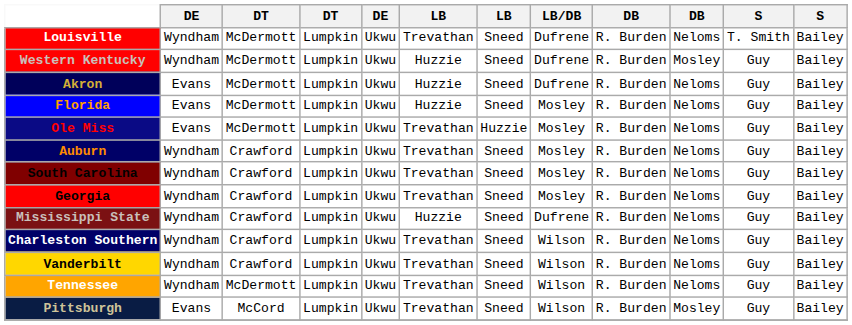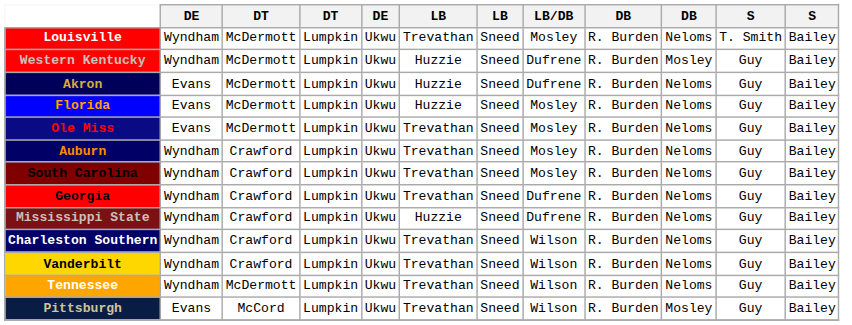 <table class="wikitable" style="white-space:nowrap;font-size:70%;">
 <tr>
 <th colspan=1 style="background:white; border-top-style:hidden; border-left-style:hidden;"> </th>
 <th>DE</th>
 <th>DT</th>
 <th>DT</th>
 <th>DE</th>
 <th>LB</th>
 <th>LB</th>
 <th>LB/DB</th>
 <th>DB</th>
 <th>DB</th>
 <th>S</th>
 <th>S</th>
 </tr>
 <tr style="text-align:center;">
 <th style="background:red; color:white;">Louisville</th>
 <td style="background:#FFF;">Wyndham</td>
 <td style="background:#FFF;">McDermott</td>
 <td style="background:#FFF;">Lumpkin</td>
 <td style="background:#FFF;">Ukwu</td>
 <td style="background:#FFF;">Trevathan</td>
 <td style="background:#FFF;">Sneed</td>
-<td style="background:#FFF;">Dufrene</td>
+<td style="background:#FFF;">Mosley</td>
 <td style="background:#FFF;">R. Burden</td>
 <td style="background:#FFF;">Neloms</td>
 <td style="background:#FFF;">T. Smith</td>
 <td style="background:#FFF;">Bailey</td>
 </tr>
 <tr style="text-align:center;">
 <th style="background:red; color:#C9C0BB;">Western Kentucky</th>
 <td style="background:#FFF;">Wyndham</td>
 <td style="background:#FFF;">McDermott</td>
 <td style="background:#FFF;">Lumpkin</td>
 <td style="background:#FFF;">Ukwu</td>
 <td style="background:#FFF;">Huzzie</td>
 <td style="background:#FFF;">Sneed</td>
 <td style="background:#FFF;">Dufrene</td>
 <td style="background:#FFF;">R. Burden</td>
 <td style="background:#FFF;">Mosley</td>
 <td style="background:#FFF;">Guy</td>
 <td style="background:#FFF;">Bailey</td>
 </tr>
 <tr style="text-align:center;">
 <th style="background:#00005A;color:#D4AF37;">Akron</th>
 <td style="background:#FFF;">Evans</td>
 <td style="background:#FFF;">McDermott</td>
 <td style="background:#FFF;">Lumpkin</td>
 <td style="background:#FFF;">Ukwu</td>
 <td style="background:#FFF;">Huzzie</td>
 <td style="background:#FFF;">Sneed</td>
 <td style="background:#FFF;">Dufrene</td>
 <td style="background:#FFF;">R. Burden</td>
 <td style="background:#FFF;">Neloms</td>
 <td style="background:#FFF;">Guy</td>
 <td style="background:#FFF;">Bailey</td>
 </tr>
 <tr style="text-align:center;">
 <th style="background:#0000FF;color:#FF9F00;">Florida</th>
 <td style="background:#FFF;">Evans</td>
 <td style="background:#FFF;">McDermott</td>
 <td style="background:#FFF;">Lumpkin</td>
 <td style="background:#FFF;">Ukwu</td>
 <td style="background:#FFF;">Huzzie</td>
 <td style="background:#FFF;">Sneed</td>
 <td style="background:#FFF;">Mosley</td>
 <td style="background:#FFF;">R. Burden</td>
 <td style="background:#FFF;">Neloms</td>
 <td style="background:#FFF;">Guy</td>
 <td style="background:#FFF;">Bailey</td>
 </tr>
 <tr style="text-align:center;">
 <th style="background:#0A0A85;color:red;">Ole Miss</th>
 <td style="background:#FFF;">Evans</td>
 <td style="background:#FFF;">McDermott</td>
 <td style="background:#FFF;">Lumpkin</td>
 <td style="background:#FFF;">Ukwu</td>
 <td style="background:#FFF;">Trevathan</td>
-<td style="background:#FFF;">Huzzie</td>
+<td style="background:#FFF;">Sneed</td>
 <td style="background:#FFF;">Mosley</td>
 <td style="background:#FFF;">R. Burden</td>
 <td style="background:#FFF;">Neloms</td>
 <td style="background:#FFF;">Guy</td>
 <td style="background:#FFF;">Bailey</td>
 </tr>
 <tr style="text-align:center;">
 <th style="background:#000067;color:#FF8C00;">Auburn</th>
 <td style="background:#FFF;">Wyndham</td>
 <td style="background:#FFF;">Crawford</td>
 <td style="background:#FFF;">Lumpkin</td>
 <td style="background:#FFF;">Ukwu</td>
 <td style="background:#FFF;">Trevathan</td>
 <td style="background:#FFF;">Sneed</td>
 <td style="background:#FFF;">Mosley</td>
 <td style="background:#FFF;">R. Burden</td>
 <td style="background:#FFF;">Neloms</td>
 <td style="background:#FFF;">Guy</td>
 <td style="background:#FFF;">Bailey</td>
 </tr>
 <tr style="text-align:center;">
 <th style="background:#800000;color:black;">South Carolina</th>
 <td style="background:#FFF;">Wyndham</td>
 <td style="background:#FFF;">Crawford</td>
 <td style="background:#FFF;">Lumpkin</td>
 <td style="background:#FFF;">Ukwu</td>
 <td style="background:#FFF;">Trevathan</td>
 <td style="background:#FFF;">Sneed</td>
 <td style="background:#FFF;">Mosley</td>
 <td style="background:#FFF;">R. Burden</td>
 <td style="background:#FFF;">Neloms</td>
 <td style="background:#FFF;">Guy</td>
 <td style="background:#FFF;">Bailey</td>
 </tr>
 <tr style="text-align:center;">
 <th style="background:#FF0000;color:black;">Georgia</th>
 <td style="background:#FFF;">Wyndham</td>
 <td style="background:#FFF;">Crawford</td>
 <td style="background:#FFF;">Lumpkin</td>
 <td style="background:#FFF;">Ukwu</td>
 <td style="background:#FFF;">Trevathan</td>
 <td style="background:#FFF;">Sneed</td>
-<td style="background:#FFF;">Mosley</td>
+<td style="background:#FFF;">Dufrene</td>
 <td style="background:#FFF;">R. Burden</td>
 <td style="background:#FFF;">Neloms</td>
 <td style="background:#FFF;">Guy</td>
 <td style="background:#FFF;">Bailey</td>
 </tr>
 <tr style="text-align:center;">
 <th style="background:#7B1113;color:#C9C0BB;">Mississippi State</th>
 <td style="background:#FFF;">Wyndham</td>
 <td style="background:#FFF;">Crawford</td>
 <td style="background:#FFF;">Lumpkin</td>
 <td style="background:#FFF;">Ukwu</td>
 <td style="background:#FFF;">Huzzie</td>
 <td style="background:#FFF;">Sneed</td>
 <td style="background:#FFF;">Dufrene</td>
 <td style="background:#FFF;">R. Burden</td>
 <td style="background:#FFF;">Neloms</td>
 <td style="background:#FFF;">Guy</td>
 <td style="background:#FFF;">Bailey</td>
 </tr>
 <tr style="text-align:center;">
 <th style="background:#000067;color:white;">Charleston Southern</th>
 <td style="background:#FFF;">Wyndham</td>
 <td style="background:#FFF;">Crawford</td>
 <td style="background:#FFF;">Lumpkin</td>
 <td style="background:#FFF;">Ukwu</td>
 <td style="background:#FFF;">Trevathan</td>
 <td style="background:#FFF;">Sneed</td>
 <td style="background:#FFF;">Wilson</td>
 <td style="background:#FFF;">R. Burden</td>
 <td style="background:#FFF;">Neloms</td>
 <td style="background:#FFF;">Guy</td>
 <td style="background:#FFF;">Bailey</td>
 </tr>
 <tr style="text-align:center;">
 <th style="background:#FFD700;color:black;">Vanderbilt</th>
 <td style="background:#FFF;">Wyndham</td>
 <td style="background:#FFF;">Crawford</td>
 <td style="background:#FFF;">Lumpkin</td>
 <td style="background:#FFF;">Ukwu</td>
 <td style="background:#FFF;">Trevathan</td>
 <td style="background:#FFF;">Sneed</td>
 <td style="background:#FFF;">Wilson</td>
 <td style="background:#FFF;">R. Burden</td>
 <td style="background:#FFF;">Neloms</td>
 <td style="background:#FFF;">Guy</td>
 <td style="background:#FFF;">Bailey</td>
 </tr>
 <tr style="text-align:center;">
 <th style="background:#FFA500;color:white;">Tennessee</th>
 <td style="background:#FFF;">Wyndham</td>
 <td style="background:#FFF;">McDermott</td>
 <td style="background:#FFF;">Lumpkin</td>
 <td style="background:#FFF;">Ukwu</td>
 <td style="background:#FFF;">Trevathan</td>
 <td style="background:#FFF;">Sneed</td>
 <td style="background:#FFF;">Wilson</td>
 <td style="background:#FFF;">R. Burden</td>
 <td style="background:#FFF;">Neloms</td>
 <td style="background:#FFF;">Guy</td>
 <td style="background:#FFF;">Bailey</td>
 </tr>
 <tr style="text-align:center;">
 <th style="background:#091C44;color:#CEC499;">Pittsburgh</th>
 <td style="background:#FFF;">Evans</td>
 <td style="background:#FFF;">McCord</td>
 <td style="background:#FFF;">Lumpkin</td>
 <td style="background:#FFF;">Ukwu</td>
 <td style="background:#FFF;">Trevathan</td>
 <td style="background:#FFF;">Sneed</td>
 <td style="background:#FFF;">Wilson</td>
 <td style="background:#FFF;">R. Burden</td>
 <td style="background:#FFF;">Mosley</td>
 <td style="background:#FFF;">Guy</td>
 <td style="background:#FFF;">Bailey</td>
 </tr>
 <tr style="text-align:center;">
 </tr>
 </table>
